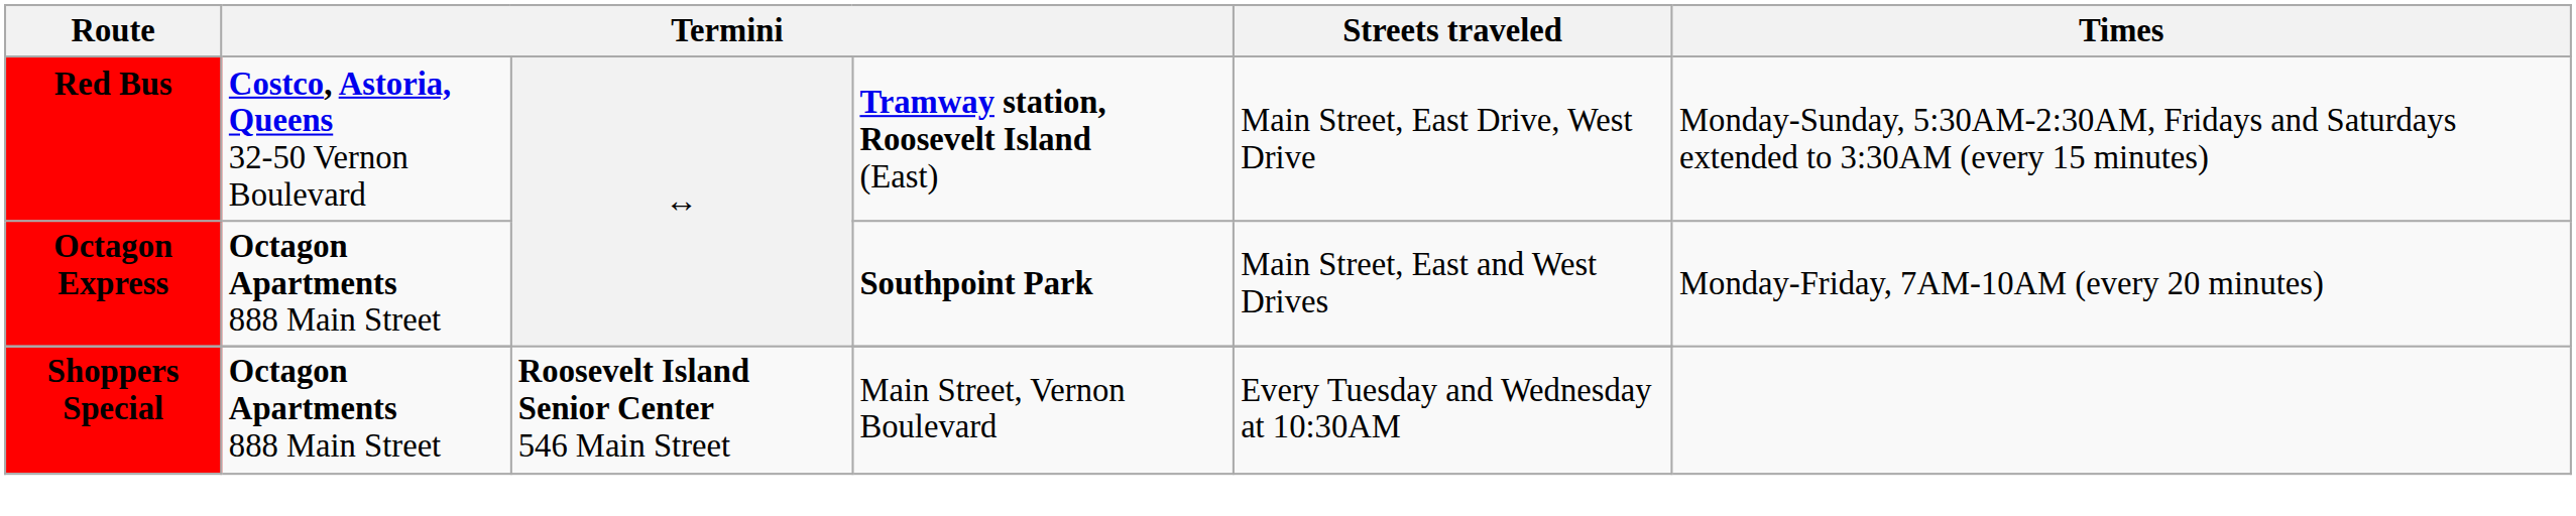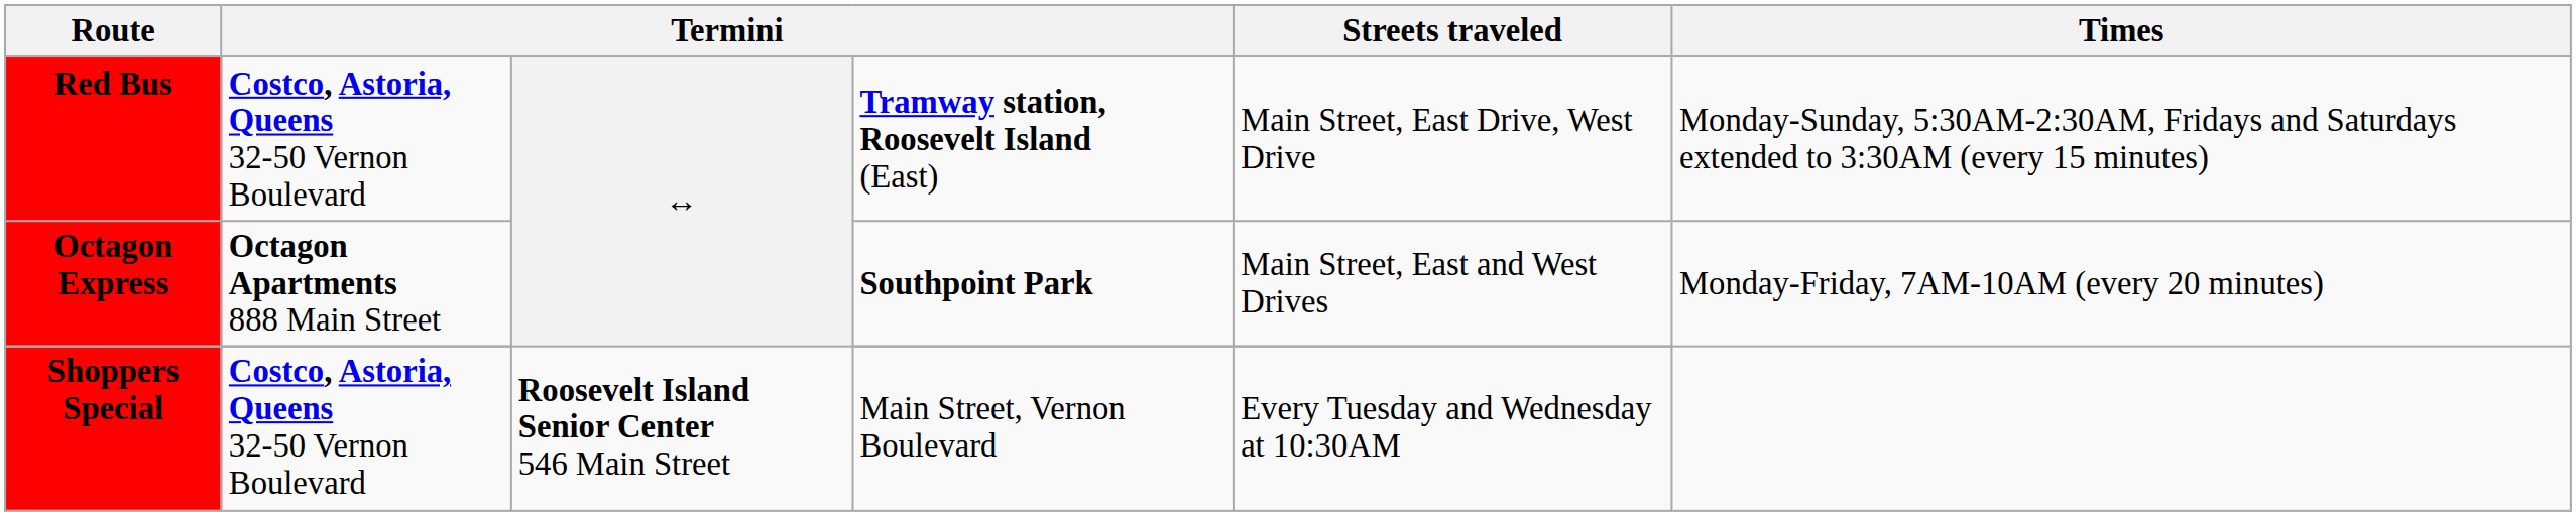 <table class=wikitable style="font-size: 100%;" |>
 <tr>
 <th>Route</th>
 <th colspan=3>Termini</th>
 <th>Streets traveled</th>
 <th>Times</th>
 </tr>
 <tr>
 <td style="background:red; color:black" align="center" valign="top"><span><strong>Red Bus</strong></span></td>
 <td><strong><a href='#'>Costco</a>, <a href='#'>Astoria, Queens</a></strong><br>32-50 Vernon Boulevard</td>
 <th rowspan="3"><span>↔</span></th>
 <td><strong><a href='#'>Tramway</a> station, Roosevelt Island</strong><br>(East)</td>
 <td>Main Street, East Drive, West Drive</td>
 <td>Monday-Sunday, 5:30AM-2:30AM, Fridays and Saturdays extended to 3:30AM (every 15 minutes)</td>
 </tr>
 <tr>
 <td style="background:red; color:black" align="center" valign="top"><span><strong>Octagon<br>Express</strong></span></td>
 <td><strong>Octagon Apartments</strong><br>888 Main Street</td>
 <td><strong>Southpoint Park</strong></td>
 <td>Main Street, East and West Drives</td>
 <td>Monday-Friday, 7AM-10AM (every 20 minutes)</td>
 </tr>
 <tr>
 </tr>
 <tr>
 <td style="background:red; color:black" align="center" valign="top"><span><strong>Shoppers Special </strong></span></td>
-<td><strong>Octagon Apartments</strong><br>888 Main Street</td>
+<td><strong><a href='#'>Costco</a>, <a href='#'>Astoria, Queens</a></strong><br>32-50 Vernon Boulevard</td>
 <td><strong>Roosevelt Island Senior Center</strong><br>546 Main Street</td>
 <td>Main Street, Vernon Boulevard</td>
 <td>Every Tuesday and Wednesday at 10:30AM</td>
 </tr>
 </table>
